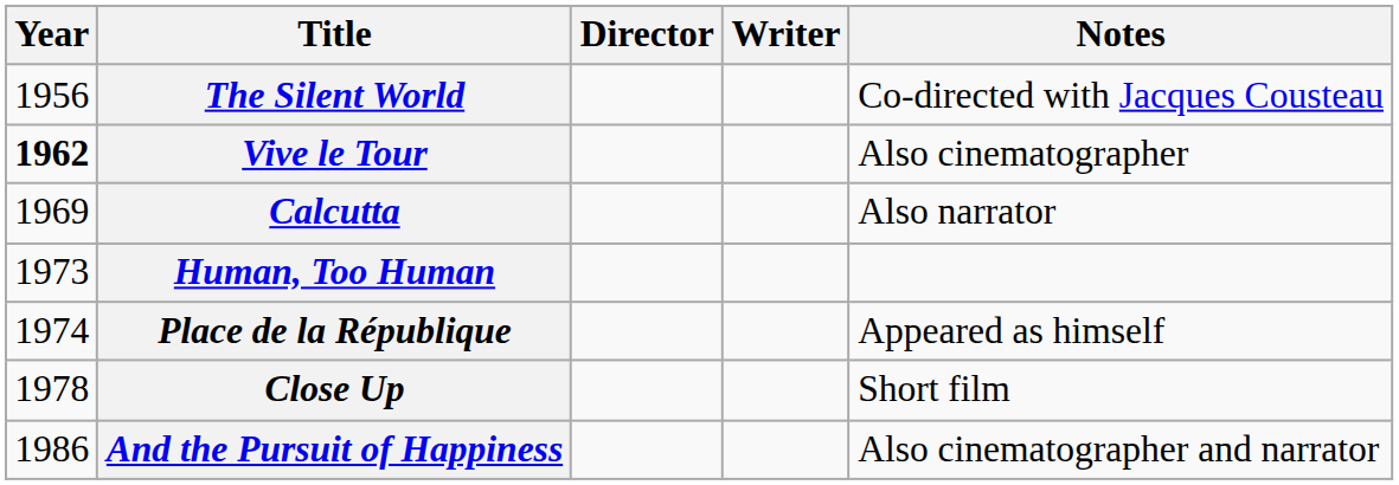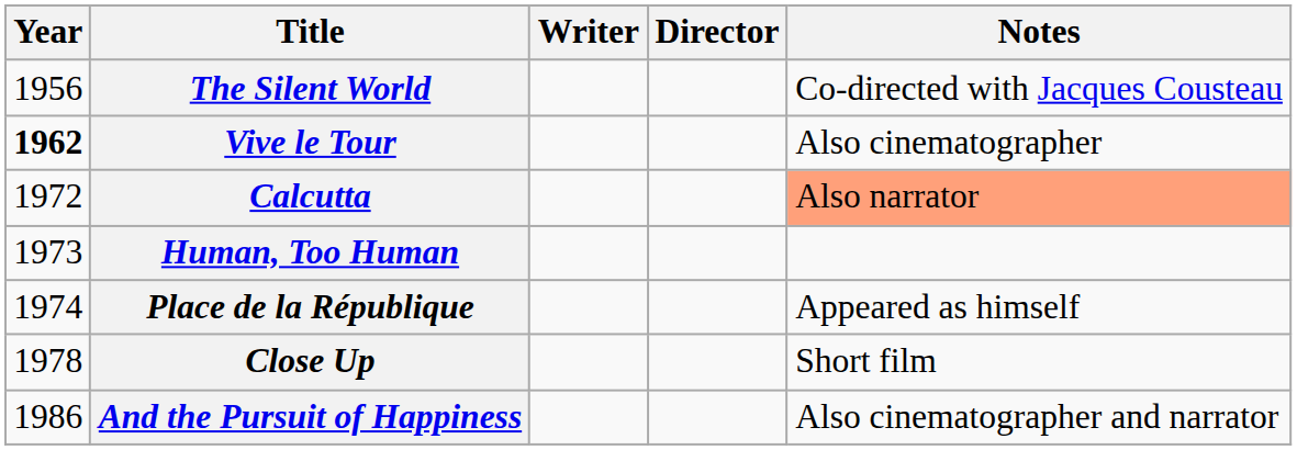 <table class="wikitable plainrowheaders" style="margin-right: 0;">
 <tr>
 <th>Year</th>
 <th>Title</th>
+<th scope="col">Writer</th>
 <th scope="col">Director</th>
-<th scope="col">Writer</th>
 <th>Notes</th>
 </tr>
 <tr>
 <td>1956</td>
 <th scope="row"><em><a href='#'>The Silent World</a></em></th>
 <td></td>
 <td></td>
 <td>Co-directed with <a href='#'>Jacques Cousteau</a></td>
 </tr>
 <tr>
 <td><strong>1962</strong></td>
 <th scope="row"><em><a href='#'>Vive le Tour</a></em></th>
 <td></td>
 <td></td>
 <td>Also cinematographer</td>
 </tr>
 <tr>
-<td>1969</td>
+<td>1972</td>
 <th scope="row"><em><a href='#'>Calcutta</a></em></th>
 <td></td>
 <td></td>
-<td>Also narrator</td>
+<td style="background: lightsalmon;">Also narrator</td>
 </tr>
 <tr>
 <td>1973</td>
 <th scope="row"><em><a href='#'>Human, Too Human</a></em></th>
 <td></td>
 <td></td>
 <td></td>
 </tr>
 <tr>
 <td>1974</td>
 <th scope="row"><em>Place de la République</em></th>
 <td></td>
 <td></td>
 <td>Appeared as himself</td>
 </tr>
 <tr>
 <td>1978</td>
 <th scope="row"><em>Close Up</em></th>
 <td></td>
 <td></td>
 <td>Short film</td>
 </tr>
 <tr>
 <td>1986</td>
 <th scope="row"><em><a href='#'>And the Pursuit of Happiness</a></em></th>
 <td></td>
 <td></td>
 <td>Also cinematographer and narrator</td>
 </tr>
 </table>
